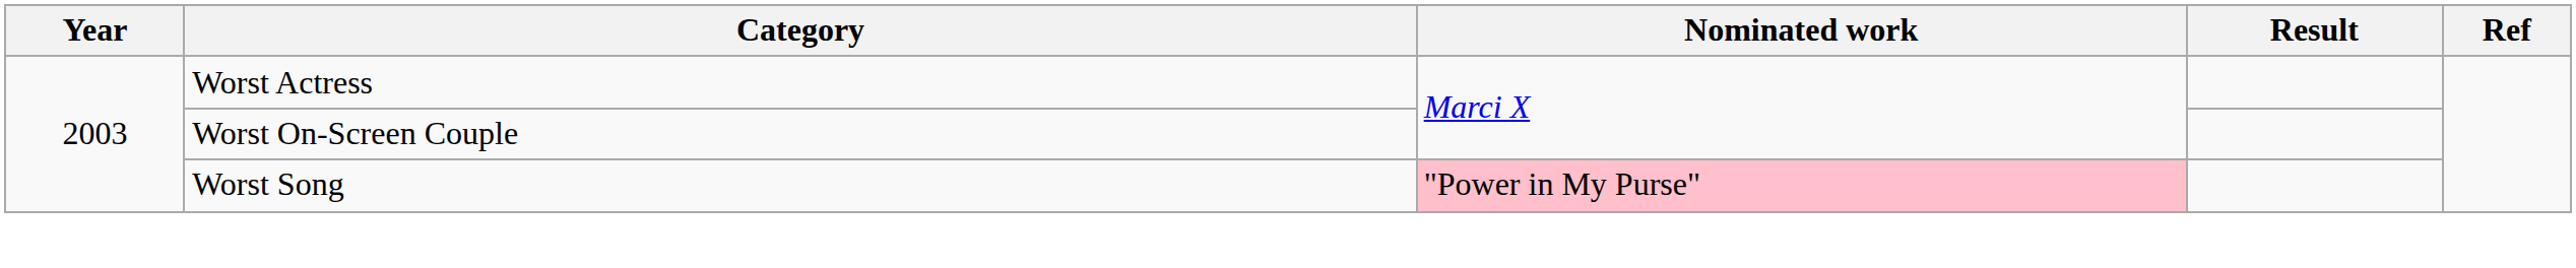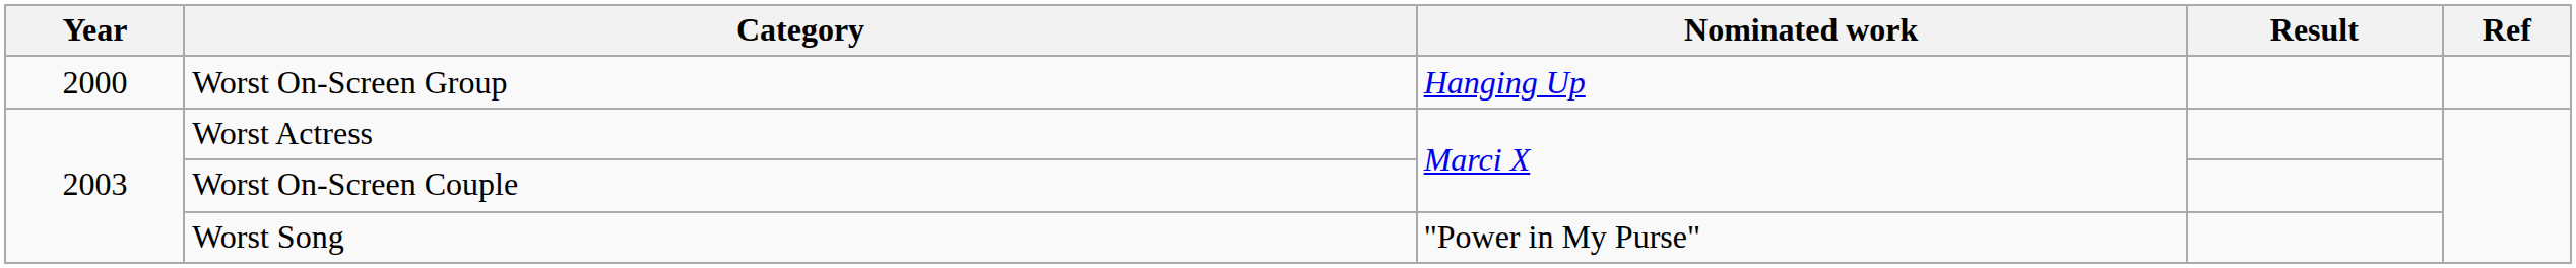 <table class="wikitable" width="100%">
 <tr>
 <th width="7%">Year</th>
 <th width="48%">Category</th>
 <th width="30%">Nominated work</th>
 <th width="10%">Result</th>
 <th width="5%">Ref</th>
+</tr>
+<tr>
+<td align="center">2000</td>
+<td>Worst On-Screen Group</td>
+<td><em><a href='#'>Hanging Up</a></em></td>
+<td></td>
+<td align="center"></td>
 </tr>
 <tr>
 <td rowspan="3" align="center">2003</td>
 <td>Worst Actress</td>
 <td rowspan="2"><em><a href='#'>Marci X</a></em></td>
 <td></td>
 <td rowspan="3" align="center"></td>
 </tr>
 <tr>
 <td>Worst On-Screen Couple </td>
 <td></td>
 </tr>
 <tr>
 <td>Worst Song</td>
-<td style="background: pink;">"Power in My Purse" </td>
+<td>"Power in My Purse" </td>
 <td></td>
 </tr>
 </table>
